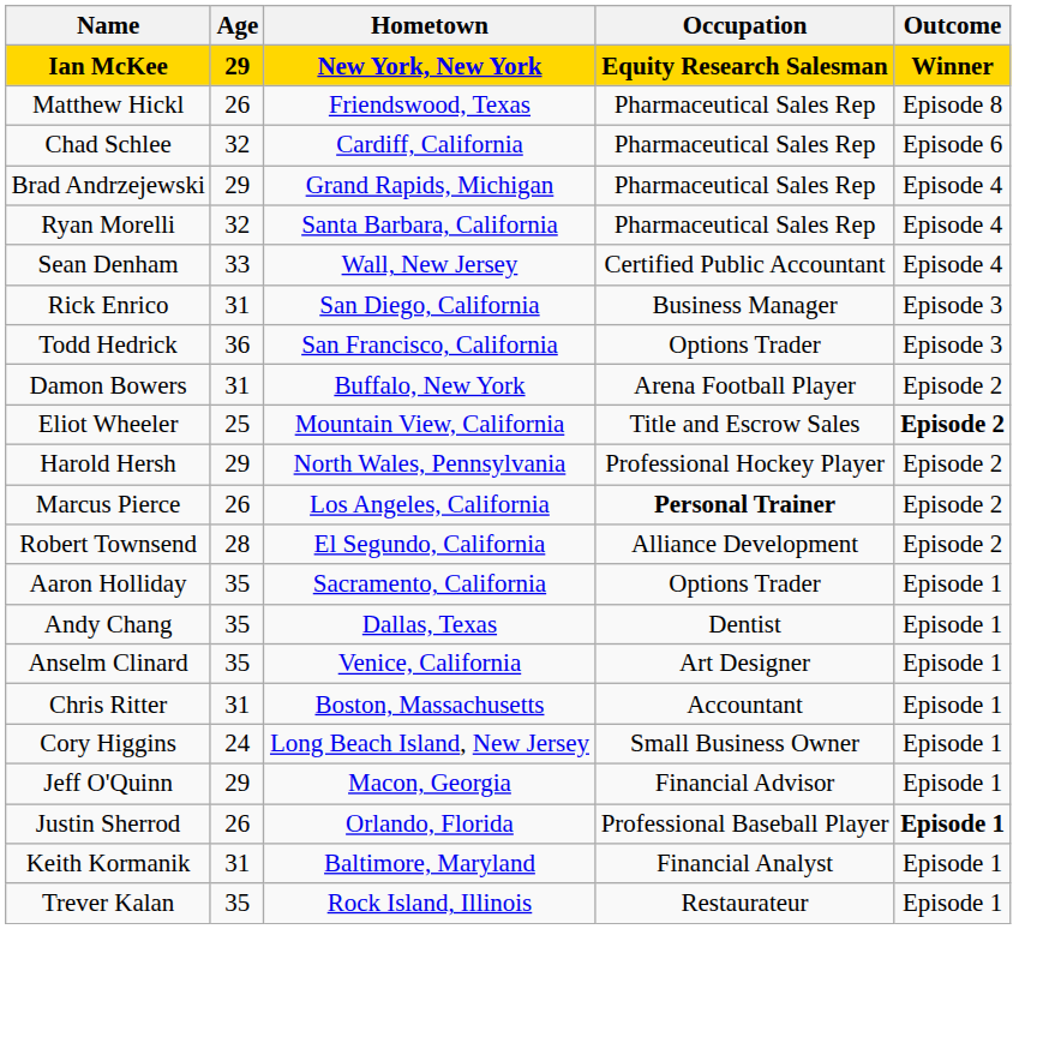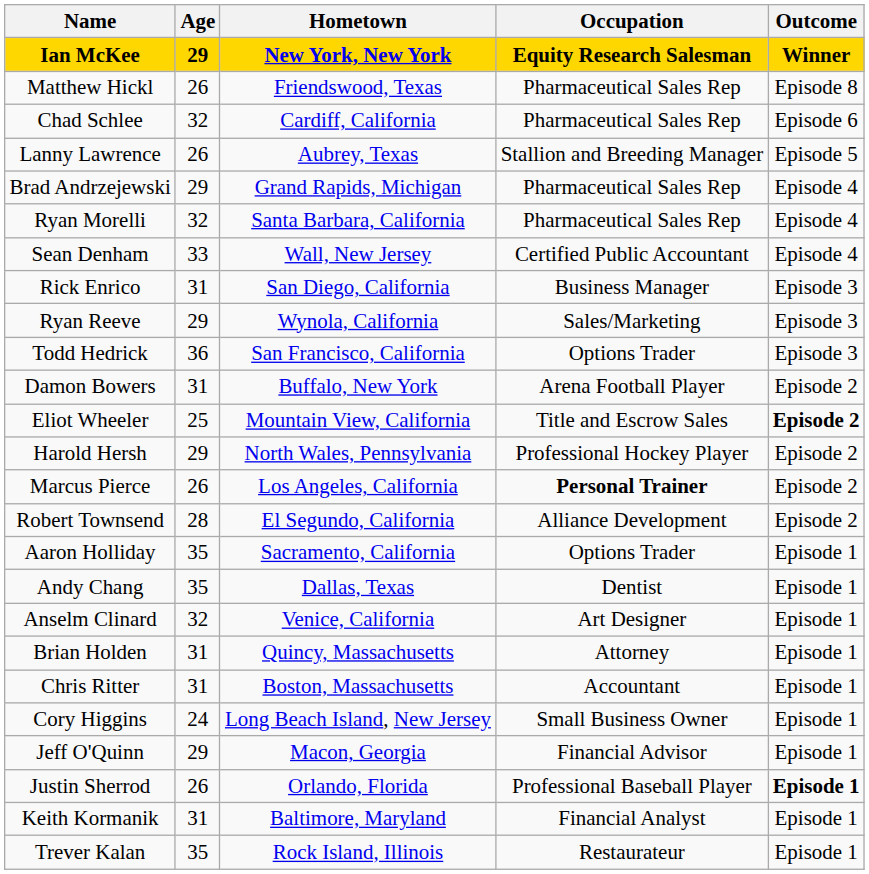 <table class="wikitable sortable" style="text-align:center;">
 <tr>
 <th>Name</th>
 <th>Age</th>
 <th>Hometown</th>
 <th>Occupation</th>
 <th>Outcome</th>
 </tr>
 <tr bgcolor="gold">
 <td><strong>Ian McKee</strong></td>
 <td><strong>29</strong></td>
 <td><strong><a href='#'>New York, New York</a></strong></td>
 <td><strong>Equity Research Salesman</strong></td>
 <td><strong>Winner</strong></td>
 </tr>
 <tr>
 <td>Matthew Hickl</td>
 <td>26</td>
 <td><a href='#'>Friendswood, Texas</a></td>
 <td>Pharmaceutical Sales Rep</td>
 <td>Episode 8</td>
 </tr>
 <tr>
 <td>Chad Schlee</td>
 <td>32</td>
 <td><a href='#'>Cardiff, California</a></td>
 <td>Pharmaceutical Sales Rep</td>
 <td>Episode 6</td>
 </tr>
 <tr>
+<td>Lanny Lawrence</td>
+<td>26</td>
+<td><a href='#'>Aubrey, Texas</a></td>
+<td>Stallion and Breeding Manager</td>
+<td>Episode 5</td>
+</tr>
+<tr>
 <td>Brad Andrzejewski</td>
 <td>29</td>
 <td><a href='#'>Grand Rapids, Michigan</a></td>
 <td>Pharmaceutical Sales Rep</td>
 <td>Episode 4</td>
 </tr>
 <tr>
 <td>Ryan Morelli</td>
 <td>32</td>
 <td><a href='#'>Santa Barbara, California</a></td>
 <td>Pharmaceutical Sales Rep</td>
 <td>Episode 4</td>
 </tr>
 <tr>
 <td>Sean Denham</td>
 <td>33</td>
 <td><a href='#'>Wall, New Jersey</a></td>
 <td>Certified Public Accountant</td>
 <td>Episode 4</td>
 </tr>
 <tr>
 <td>Rick Enrico</td>
 <td>31</td>
 <td><a href='#'>San Diego, California</a></td>
 <td>Business Manager</td>
+<td>Episode 3</td>
+</tr>
+<tr>
+<td>Ryan Reeve</td>
+<td>29</td>
+<td><a href='#'>Wynola, California</a></td>
+<td>Sales/Marketing</td>
 <td>Episode 3</td>
 </tr>
 <tr>
 <td>Todd Hedrick</td>
 <td>36</td>
 <td><a href='#'>San Francisco, California</a></td>
 <td>Options Trader</td>
 <td>Episode 3</td>
 </tr>
 <tr>
 <td>Damon Bowers</td>
 <td>31</td>
 <td><a href='#'>Buffalo, New York</a></td>
 <td>Arena Football Player</td>
 <td>Episode 2</td>
 </tr>
 <tr>
 <td>Eliot Wheeler</td>
 <td>25</td>
 <td><a href='#'>Mountain View, California</a></td>
 <td>Title and Escrow Sales</td>
 <td><strong>Episode 2</strong></td>
 </tr>
 <tr>
 <td>Harold Hersh</td>
 <td>29</td>
 <td><a href='#'>North Wales, Pennsylvania</a></td>
 <td>Professional Hockey Player</td>
 <td>Episode 2</td>
 </tr>
 <tr>
 <td>Marcus Pierce</td>
 <td>26</td>
 <td><a href='#'>Los Angeles, California</a></td>
 <td><strong>Personal Trainer</strong></td>
 <td>Episode 2</td>
 </tr>
 <tr>
 <td>Robert Townsend</td>
 <td>28</td>
 <td><a href='#'>El Segundo, California</a></td>
 <td>Alliance Development</td>
 <td>Episode 2</td>
 </tr>
 <tr>
 <td>Aaron Holliday</td>
 <td>35</td>
 <td><a href='#'>Sacramento, California</a></td>
 <td>Options Trader</td>
 <td>Episode 1</td>
 </tr>
 <tr>
 <td>Andy Chang</td>
 <td>35</td>
 <td><a href='#'>Dallas, Texas</a></td>
 <td>Dentist</td>
 <td>Episode 1</td>
 </tr>
 <tr>
 <td>Anselm Clinard</td>
-<td>35</td>
+<td>32</td>
 <td><a href='#'>Venice, California</a></td>
 <td>Art Designer</td>
+<td>Episode 1</td>
+</tr>
+<tr>
+<td>Brian Holden</td>
+<td>31</td>
+<td><a href='#'>Quincy, Massachusetts</a></td>
+<td>Attorney</td>
 <td>Episode 1</td>
 </tr>
 <tr>
 <td>Chris Ritter</td>
 <td>31</td>
 <td><a href='#'>Boston, Massachusetts</a></td>
 <td>Accountant</td>
 <td>Episode 1</td>
 </tr>
 <tr>
 <td>Cory Higgins</td>
 <td>24</td>
 <td><a href='#'>Long Beach Island</a>, <a href='#'>New Jersey</a></td>
 <td>Small Business Owner</td>
 <td>Episode 1</td>
 </tr>
 <tr>
 <td>Jeff O'Quinn</td>
 <td>29</td>
 <td><a href='#'>Macon, Georgia</a></td>
 <td>Financial Advisor</td>
 <td>Episode 1</td>
 </tr>
 <tr>
 <td>Justin Sherrod</td>
 <td>26</td>
 <td><a href='#'>Orlando, Florida</a></td>
 <td>Professional Baseball Player</td>
 <td><strong>Episode 1</strong></td>
 </tr>
 <tr>
 <td>Keith Kormanik</td>
 <td>31</td>
 <td><a href='#'>Baltimore, Maryland</a></td>
 <td>Financial Analyst</td>
 <td>Episode 1</td>
 </tr>
 <tr>
 <td>Trever Kalan</td>
 <td>35</td>
 <td><a href='#'>Rock Island, Illinois</a></td>
 <td>Restaurateur</td>
 <td>Episode 1</td>
 </tr>
 </table>
